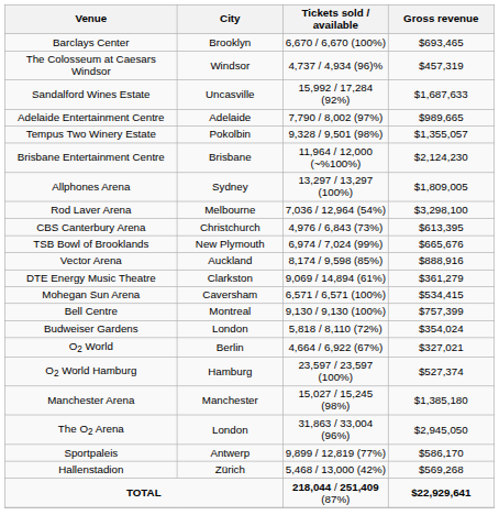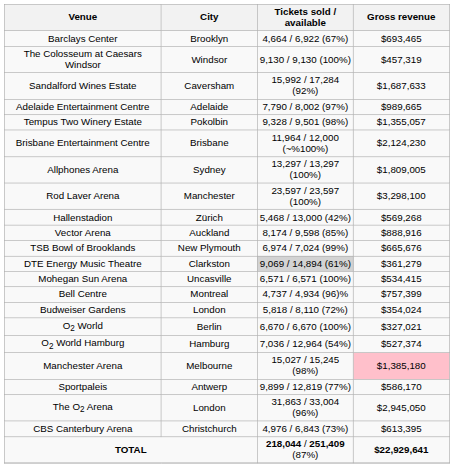 <table class="wikitable" style="text-align:center">
 <tr>
 <th style="width:250px;">Venue</th>
 <th style="width:150px;">City</th>
 <th style="width:150px;">Tickets sold / available</th>
 <th style="width:150px;">Gross revenue</th>
 </tr>
 <tr>
 <td>Barclays Center</td>
 <td>Brooklyn</td>
-<td>6,670 / 6,670 (100%)</td>
+<td>4,664 / 6,922 (67%)</td>
 <td>$693,465</td>
 </tr>
 <tr>
 <td>The Colosseum at Caesars Windsor</td>
 <td>Windsor</td>
-<td>4,737 / 4,934 (96)%</td>
+<td>9,130 / 9,130 (100%)</td>
 <td>$457,319</td>
 </tr>
 <tr>
 <td>Sandalford Wines Estate</td>
-<td>Uncasville</td>
+<td>Caversham</td>
 <td>15,992 / 17,284 (92%)</td>
 <td>$1,687,633</td>
 </tr>
 <tr>
 <td>Adelaide Entertainment Centre</td>
 <td>Adelaide</td>
 <td>7,790 / 8,002 (97%)</td>
 <td>$989,665</td>
 </tr>
 <tr>
 <td>Tempus Two Winery Estate</td>
 <td>Pokolbin</td>
 <td>9,328 / 9,501 (98%)</td>
 <td>$1,355,057</td>
 </tr>
 <tr>
 <td>Brisbane Entertainment Centre</td>
 <td>Brisbane</td>
 <td>11,964 / 12,000 (~%100%)</td>
 <td>$2,124,230</td>
 </tr>
 <tr>
 <td>Allphones Arena</td>
 <td>Sydney</td>
 <td>13,297 / 13,297 (100%)</td>
 <td>$1,809,005</td>
 </tr>
 <tr>
 <td>Rod Laver Arena</td>
-<td>Melbourne</td>
-<td>7,036 / 12,964 (54%)</td>
+<td>Manchester</td>
+<td>23,597 / 23,597 (100%)</td>
 <td>$3,298,100</td>
 </tr>
 <tr>
-<td>CBS Canterbury Arena</td>
-<td>Christchurch</td>
-<td>4,976 / 6,843 (73%)</td>
-<td>$613,395</td>
+<td>Hallenstadion</td>
+<td>Zürich</td>
+<td>5,468 / 13,000 (42%)</td>
+<td>$569,268</td>
+</tr>
+<tr>
+<td>Vector Arena</td>
+<td>Auckland</td>
+<td>8,174 / 9,598 (85%)</td>
+<td>$888,916</td>
 </tr>
 <tr>
 <td>TSB Bowl of Brooklands</td>
 <td>New Plymouth</td>
 <td>6,974 / 7,024 (99%)</td>
 <td>$665,676</td>
 </tr>
 <tr>
-<td>Vector Arena</td>
-<td>Auckland</td>
-<td>8,174 / 9,598 (85%)</td>
-<td>$888,916</td>
-</tr>
-<tr>
 <td>DTE Energy Music Theatre</td>
 <td>Clarkston</td>
-<td>9,069 / 14,894 (61%)</td>
+<td style="background: lightgrey;">9,069 / 14,894 (61%)</td>
 <td>$361,279</td>
 </tr>
 <tr>
 <td>Mohegan Sun Arena</td>
-<td>Caversham</td>
+<td>Uncasville</td>
 <td>6,571 / 6,571 (100%)</td>
 <td>$534,415</td>
 </tr>
 <tr>
 <td>Bell Centre</td>
 <td>Montreal</td>
-<td>9,130 / 9,130 (100%)</td>
+<td>4,737 / 4,934 (96)%</td>
 <td>$757,399</td>
 </tr>
 <tr>
 <td>Budweiser Gardens</td>
 <td>London</td>
 <td>5,818 / 8,110 (72%)</td>
 <td>$354,024</td>
 </tr>
 <tr>
 <td>O<sub>2</sub> World</td>
 <td>Berlin</td>
-<td>4,664 / 6,922 (67%)</td>
+<td>6,670 / 6,670 (100%)</td>
 <td>$327,021</td>
 </tr>
 <tr>
 <td>O<sub>2</sub> World Hamburg</td>
 <td>Hamburg</td>
-<td>23,597 / 23,597 (100%)</td>
+<td>7,036 / 12,964 (54%)</td>
 <td>$527,374</td>
 </tr>
 <tr>
 <td>Manchester Arena</td>
-<td>Manchester</td>
+<td>Melbourne</td>
 <td>15,027 / 15,245 (98%)</td>
-<td>$1,385,180</td>
+<td style="background: pink;">$1,385,180</td>
+</tr>
+<tr>
+<td>Sportpaleis</td>
+<td>Antwerp</td>
+<td>9,899 / 12,819 (77%)</td>
+<td>$586,170</td>
 </tr>
 <tr>
 <td>The O<sub>2</sub> Arena</td>
 <td>London</td>
 <td>31,863 / 33,004 (96%)</td>
 <td>$2,945,050</td>
 </tr>
 <tr>
-<td>Sportpaleis</td>
-<td>Antwerp</td>
-<td>9,899 / 12,819 (77%)</td>
-<td>$586,170</td>
-</tr>
-<tr>
-<td>Hallenstadion</td>
-<td>Zürich</td>
-<td>5,468 / 13,000 (42%)</td>
-<td>$569,268</td>
+<td>CBS Canterbury Arena</td>
+<td>Christchurch</td>
+<td>4,976 / 6,843 (73%)</td>
+<td>$613,395</td>
 </tr>
 <tr>
 <td colspan="2"><strong>TOTAL</strong></td>
 <td><strong>218,044</strong> / <strong>251,409</strong> (87%)</td>
 <td><strong>$22,929,641</strong></td>
 </tr>
 <tr>
 </tr>
 </table>
